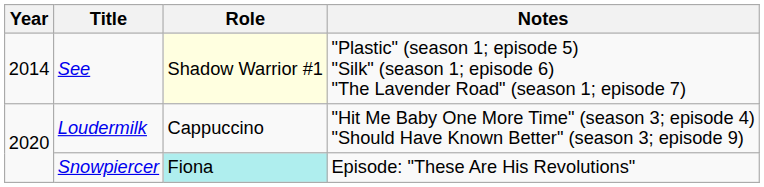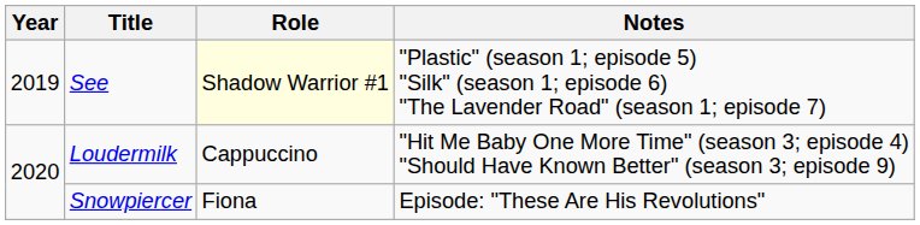 <table class="wikitable">
 <tr>
 <th>Year</th>
 <th>Title</th>
 <th>Role</th>
 <th>Notes</th>
 </tr>
 <tr>
-<td>2014</td>
+<td>2019</td>
 <td><a href='#'><em>See</em></a></td>
 <td style="background: lightyellow;">Shadow Warrior #1</td>
 <td>"Plastic" (season 1; episode 5)<br>"Silk" (season 1; episode 6)<br>"The Lavender Road" (season 1; episode 7)</td>
 </tr>
 <tr>
 <td rowspan="2">2020</td>
 <td><a href='#'><em>Loudermilk</em></a></td>
 <td>Cappuccino</td>
 <td>"Hit Me Baby One More Time" (season 3; episode 4)<br>"Should Have Known Better" (season 3; episode 9)</td>
 </tr>
 <tr>
 <td><a href='#'><em>Snowpiercer</em></a></td>
-<td style="background: paleturquoise;">Fiona</td>
+<td>Fiona</td>
 <td>Episode: "These Are His Revolutions"</td>
 </tr>
 </table>
